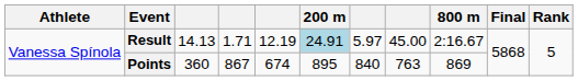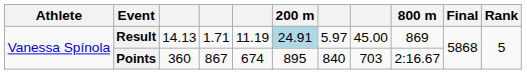 <table class="wikitable" style="font-size:90%">
 <tr>
 <th>Athlete</th>
 <th>Event</th>
 <th></th>
 <th></th>
 <th></th>
 <th>200 m</th>
 <th></th>
 <th></th>
 <th>800 m</th>
 <th>Final</th>
 <th>Rank</th>
 </tr>
 <tr align=center>
 <td rowspan=2 align=left><a href='#'>Vanessa Spínola</a></td>
 <th style=font-size:95%>Result</th>
 <td>14.13</td>
 <td>1.71</td>
-<td>12.19</td>
+<td>11.19</td>
 <td style="background: lightblue;">24.91</td>
 <td>5.97</td>
 <td>45.00</td>
-<td>2:16.67</td>
+<td>869</td>
 <td rowspan=2>5868</td>
 <td rowspan=2>5</td>
 </tr>
 <tr align=center>
 <th style=font-size:95%>Points</th>
 <td>360</td>
 <td>867</td>
 <td>674</td>
 <td>895</td>
 <td>840</td>
-<td>763</td>
-<td>869</td>
+<td>703</td>
+<td>2:16.67</td>
 </tr>
 </table>
